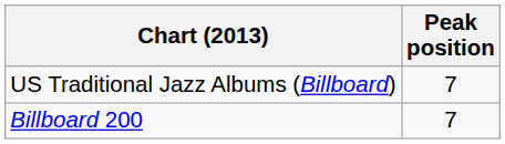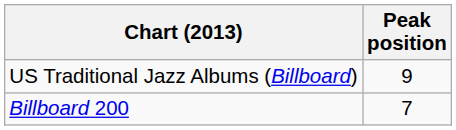 <table class=wikitable>
 <tr>
 <th>Chart (2013)</th>
 <th>Peak<br>position</th>
 </tr>
 <tr>
 <td>US Traditional Jazz Albums (<em><a href='#'>Billboard</a></em>)</td>
-<td align=center>7</td>
+<td align=center>9</td>
 </tr>
 <tr>
 <td><a href='#'><em>Billboard</em> 200</a></td>
 <td align=center>7</td>
 </tr>
 </table>
